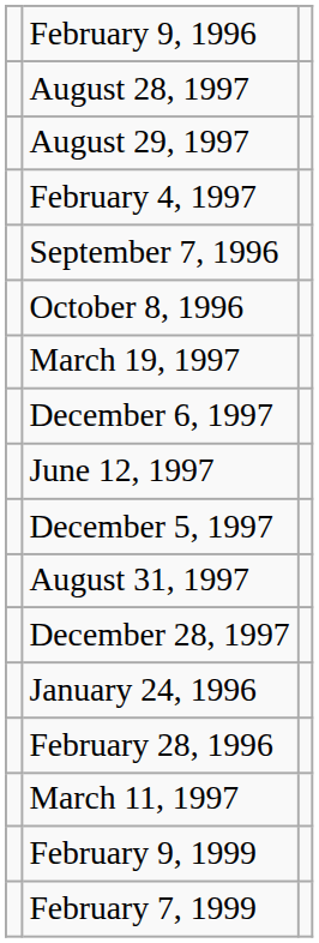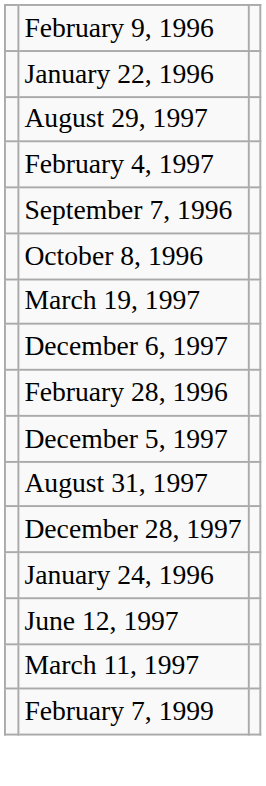 <table class="wikitable floatright" style="font-size: 0.9em;">
 <tr>
 <td></td>
 <td>February 9, 1996</td>
 <td></td>
 </tr>
 <tr>
 <td></td>
-<td>August 28, 1997</td>
+<td>January 22, 1996</td>
 <td></td>
 </tr>
 <tr>
 <td></td>
 <td>August 29, 1997</td>
 <td></td>
 </tr>
 <tr>
 <td></td>
 <td>February 4, 1997</td>
 <td></td>
 </tr>
 <tr>
 <td></td>
 <td>September 7, 1996</td>
 <td></td>
 </tr>
 <tr>
 <td></td>
 <td>October 8, 1996</td>
 <td></td>
 </tr>
 <tr>
 <td></td>
 <td>March 19, 1997</td>
 <td></td>
 </tr>
 <tr>
 <td></td>
 <td>December 6, 1997</td>
 <td></td>
 </tr>
 <tr>
 <td></td>
-<td>June 12, 1997</td>
+<td>February 28, 1996</td>
 <td></td>
 </tr>
 <tr>
 <td></td>
 <td>December 5, 1997</td>
 <td></td>
 </tr>
 <tr>
 <td></td>
 <td>August 31, 1997</td>
 <td></td>
 </tr>
 <tr>
 <td></td>
 <td>December 28, 1997</td>
 <td></td>
 </tr>
 <tr>
 <td></td>
 <td>January 24, 1996</td>
 <td></td>
 </tr>
 <tr>
 <td></td>
-<td>February 28, 1996</td>
+<td>June 12, 1997</td>
 <td></td>
 </tr>
 <tr>
 <td></td>
 <td>March 11, 1997</td>
 <td></td>
 </tr>
 <tr>
 <td></td>
-<td>February 9, 1999</td>
-<td></td>
-</tr>
-<tr>
-<td></td>
 <td>February 7, 1999</td>
 <td></td>
 </tr>
 </table>
